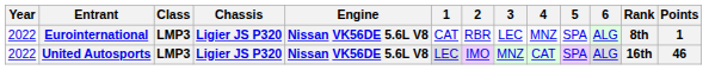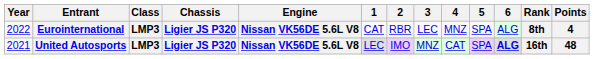 <table class="wikitable" style="text-align:center; font-size:90%">
 <tr>
 <th>Year</th>
 <th>Entrant</th>
 <th>Class</th>
 <th>Chassis</th>
 <th>Engine</th>
 <th>1</th>
 <th>2</th>
 <th>3</th>
 <th>4</th>
 <th>5</th>
 <th>6</th>
 <th>Rank</th>
 <th>Points</th>
 </tr>
 <tr>
 <td><a href='#'>2022</a></td>
 <th><a href='#'>Eurointernational</a></th>
 <th>LMP3</th>
 <th><a href='#'>Ligier JS P320</a></th>
 <th><a href='#'>Nissan</a> <a href='#'>VK56DE</a> 5.6L V8</th>
 <td style="background:#;"><a href='#'>CAT</a></td>
 <td style="background:#;"><a href='#'>RBR</a></td>
 <td style="background:#;"><a href='#'>LEC</a></td>
 <td style="background:#;"><a href='#'>MNZ</a></td>
 <td style="background:#;"><a href='#'>SPA</a></td>
 <td style="background:#DFFFDF;"><a href='#'>ALG</a><br></td>
 <th>8th</th>
-<th>1</th>
+<th>4</th>
 </tr>
 <tr>
-<td><a href='#'>2022</a></td>
+<td><a href='#'>2021</a></td>
 <th><a href='#'>United Autosports</a></th>
 <th>LMP3</th>
 <th><a href='#'>Ligier JS P320</a></th>
 <th><a href='#'>Nissan</a> <a href='#'>VK56DE</a> 5.6L V8</th>
 <td style="background:#DFDFDF;"><a href='#'>LEC</a><br></td>
 <td style="background:#EFCFFF;"><a href='#'>IMO</a><br></td>
 <td style="background:#DFFFDF;"><a href='#'>MNZ</a><br></td>
 <td style="background:#DFFFDF;"><a href='#'>CAT</a><br></td>
 <td style="background:#EFCFFF;"><a href='#'>SPA</a><br></td>
-<td style="background:#DFDFDF;"><a href='#'>ALG</a><br></td>
+<td style="background:#DFDFDF;"><strong><a href='#'>ALG</a><br></strong></td>
 <th>16th</th>
-<th>46</th>
+<th>48</th>
 </tr>
 </table>
